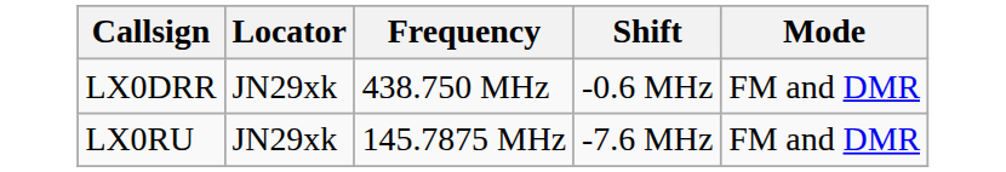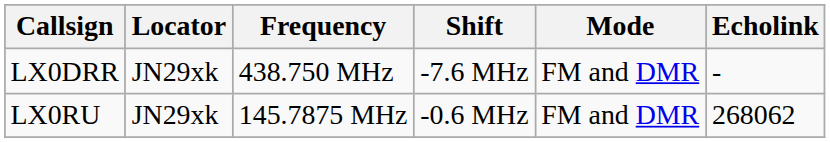 <table class="wikitable" style="margin: 1em auto 1em auto;">
 <tr>
 <th scope="col">Callsign</th>
 <th scope="col">Locator</th>
 <th scope="col">Frequency</th>
 <th scope="col">Shift</th>
 <th scope="col">Mode</th>
+<th scope="col">Echolink</th>
 </tr>
 <tr>
 <td>LX0DRR </td>
 <td>JN29xk</td>
 <td>438.750 MHz</td>
-<td>-0.6 MHz</td>
+<td>-7.6 MHz</td>
 <td>FM and <a href='#'>DMR</a></td>
+<td>-</td>
 </tr>
 <tr>
 <td>LX0RU </td>
 <td>JN29xk</td>
 <td>145.7875 MHz</td>
-<td>-7.6 MHz</td>
+<td>-0.6 MHz</td>
 <td>FM and <a href='#'>DMR</a></td>
+<td>268062</td>
 </tr>
 </table>
